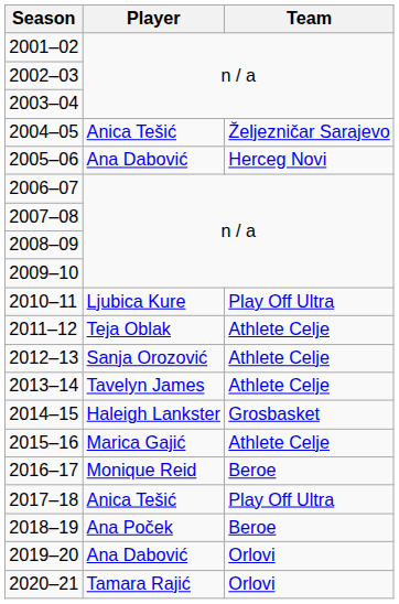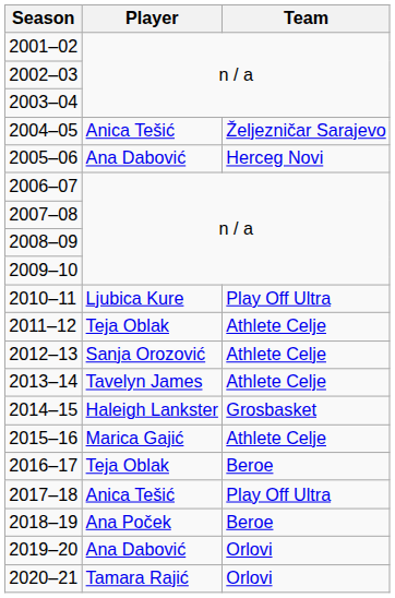 <table class="wikitable">
 <tr>
 <th>Season</th>
 <th>Player</th>
 <th>Team</th>
 </tr>
 <tr>
 <td>2001–02</td>
 <td colspan=2 rowspan=3 align=center>n / a</td>
 </tr>
 <tr>
 <td>2002–03</td>
 </tr>
 <tr>
 <td>2003–04</td>
 </tr>
 <tr>
 <td>2004–05</td>
 <td> <a href='#'>Anica Tešić</a></td>
 <td> <a href='#'>Željezničar Sarajevo</a></td>
 </tr>
 <tr>
 <td>2005–06</td>
 <td> <a href='#'>Ana Dabović</a></td>
 <td> <a href='#'>Herceg Novi</a></td>
 </tr>
 <tr>
 <td>2006–07</td>
 <td colspan=2 rowspan=4 align=center>n / a</td>
 </tr>
 <tr>
 <td>2007–08</td>
 </tr>
 <tr>
 <td>2008–09</td>
 </tr>
 <tr>
 <td>2009–10</td>
 </tr>
 <tr>
 <td>2010–11</td>
 <td> <a href='#'>Ljubica Kure</a></td>
 <td> <a href='#'>Play Off Ultra</a></td>
 </tr>
 <tr>
 <td>2011–12</td>
 <td> <a href='#'>Teja Oblak</a></td>
 <td> <a href='#'>Athlete Celje</a></td>
 </tr>
 <tr>
 <td>2012–13</td>
 <td> <a href='#'>Sanja Orozović</a></td>
 <td> <a href='#'>Athlete Celje</a></td>
 </tr>
 <tr>
 <td>2013–14</td>
 <td> <a href='#'>Tavelyn James</a></td>
 <td> <a href='#'>Athlete Celje</a></td>
 </tr>
 <tr>
 <td>2014–15</td>
 <td> <a href='#'>Haleigh Lankster</a></td>
 <td> <a href='#'>Grosbasket</a></td>
 </tr>
 <tr>
 <td>2015–16</td>
 <td> <a href='#'>Marica Gajić</a></td>
 <td> <a href='#'>Athlete Celje</a></td>
 </tr>
 <tr>
 <td>2016–17</td>
-<td> <a href='#'>Monique Reid</a></td>
+<td> <a href='#'>Teja Oblak</a></td>
 <td> <a href='#'>Beroe</a></td>
 </tr>
 <tr>
 <td>2017–18</td>
 <td> <a href='#'>Anica Tešić</a></td>
 <td> <a href='#'>Play Off Ultra</a></td>
 </tr>
 <tr>
 <td>2018–19</td>
 <td> <a href='#'>Ana Poček</a></td>
 <td> <a href='#'>Beroe</a></td>
 </tr>
 <tr>
 <td>2019–20</td>
 <td> <a href='#'>Ana Dabović</a></td>
 <td> <a href='#'>Orlovi</a></td>
 </tr>
 <tr>
 <td>2020–21</td>
 <td> <a href='#'>Tamara Rajić</a></td>
 <td> <a href='#'>Orlovi</a></td>
 </tr>
 </table>
